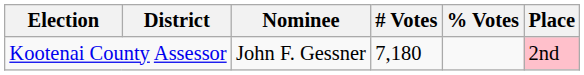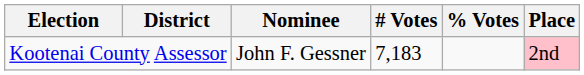 <table class="wikitable sortable mw-collapsible mw-collapsed">
 <tr>
 <th>Election</th>
 <th>District</th>
 <th>Nominee</th>
 <th># Votes</th>
 <th>% Votes</th>
 <th>Place</th>
 </tr>
 <tr>
 <td colspan="2"><a href='#'>Kootenai County</a> <a href='#'>Assessor</a></td>
 <td>John F. Gessner</td>
-<td>7,180</td>
+<td>7,183</td>
 <td></td>
 <td style="background: pink;">2nd</td>
 </tr>
 </table>
